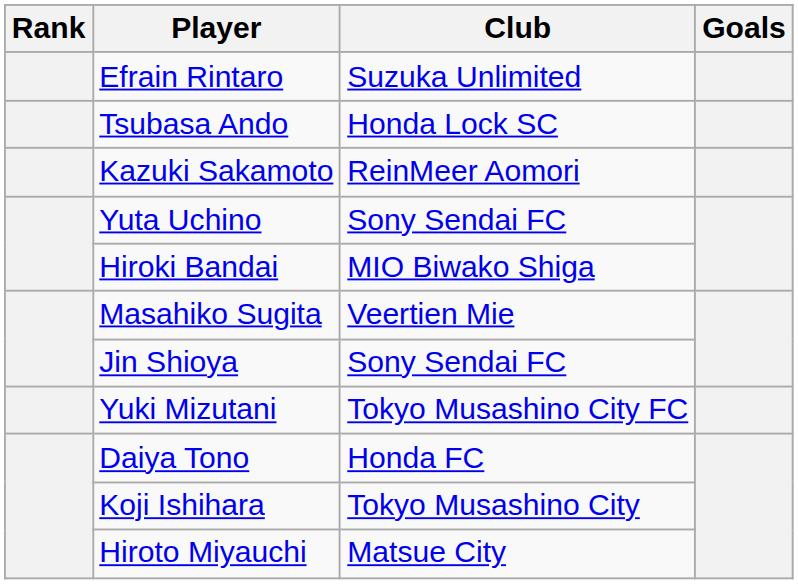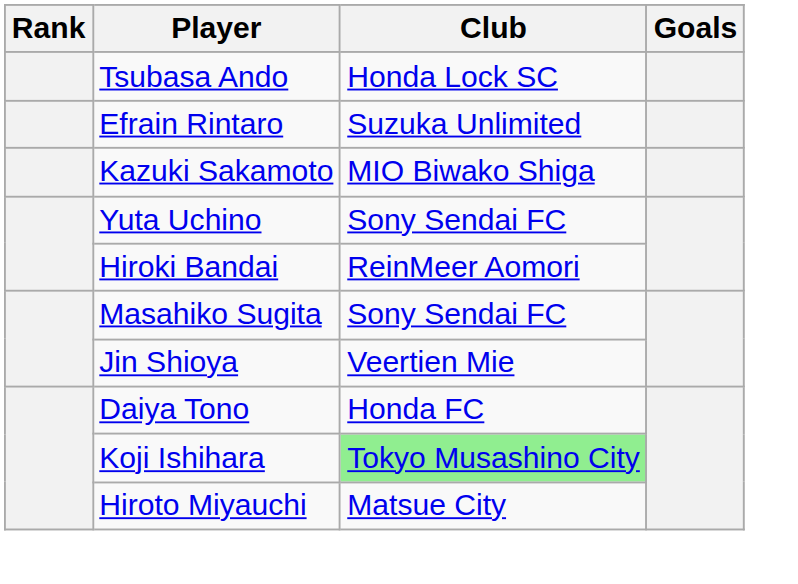 <table class="wikitable" style="text-align:central">
 <tr>
 <th>Rank</th>
 <th>Player</th>
 <th>Club</th>
 <th>Goals</th>
 </tr>
 <tr>
 <th></th>
+<td> <a href='#'>Tsubasa Ando</a></td>
+<td><a href='#'>Honda Lock SC</a></td>
+<th></th>
+</tr>
+<tr>
+<th></th>
 <td> <a href='#'>Efrain Rintaro</a></td>
 <td><a href='#'>Suzuka Unlimited</a></td>
 <th></th>
 </tr>
 <tr>
 <th></th>
-<td> <a href='#'>Tsubasa Ando</a></td>
-<td><a href='#'>Honda Lock SC</a></td>
-<th></th>
-</tr>
-<tr>
-<th></th>
 <td> <a href='#'>Kazuki Sakamoto</a></td>
-<td><a href='#'>ReinMeer Aomori</a></td>
+<td><a href='#'>MIO Biwako Shiga</a></td>
 <th></th>
 </tr>
 <tr>
 <th rowspan="2"></th>
 <td> <a href='#'>Yuta Uchino</a></td>
 <td><a href='#'>Sony Sendai FC</a></td>
 <th rowspan="2"></th>
 </tr>
 <tr>
 <td> <a href='#'>Hiroki Bandai</a></td>
-<td><a href='#'>MIO Biwako Shiga</a></td>
+<td><a href='#'>ReinMeer Aomori</a></td>
 </tr>
 <tr>
 <th rowspan="2"></th>
 <td> <a href='#'>Masahiko Sugita</a></td>
-<td><a href='#'>Veertien Mie</a></td>
+<td><a href='#'>Sony Sendai FC</a></td>
 <th rowspan="2"></th>
 </tr>
 <tr>
 <td> <a href='#'>Jin Shioya</a></td>
-<td><a href='#'>Sony Sendai FC</a></td>
-</tr>
-<tr>
-<th></th>
-<td> <a href='#'>Yuki Mizutani</a></td>
-<td><a href='#'>Tokyo Musashino City FC</a></td>
-<th></th>
+<td><a href='#'>Veertien Mie</a></td>
 </tr>
 <tr>
 <th rowspan="3"></th>
 <td> <a href='#'>Daiya Tono</a></td>
 <td><a href='#'>Honda FC</a></td>
 <th rowspan="3"></th>
 </tr>
 <tr>
 <td> <a href='#'>Koji Ishihara</a></td>
-<td><a href='#'>Tokyo Musashino City</a></td>
+<td style="background: lightgreen;"><a href='#'>Tokyo Musashino City</a></td>
 </tr>
 <tr>
 <td> <a href='#'>Hiroto Miyauchi</a></td>
 <td><a href='#'>Matsue City</a></td>
 </tr>
 </table>
